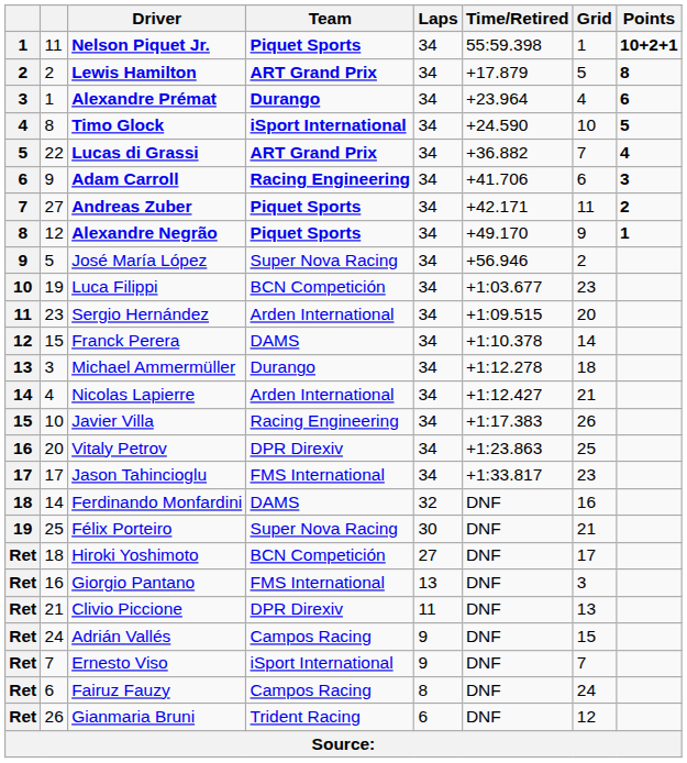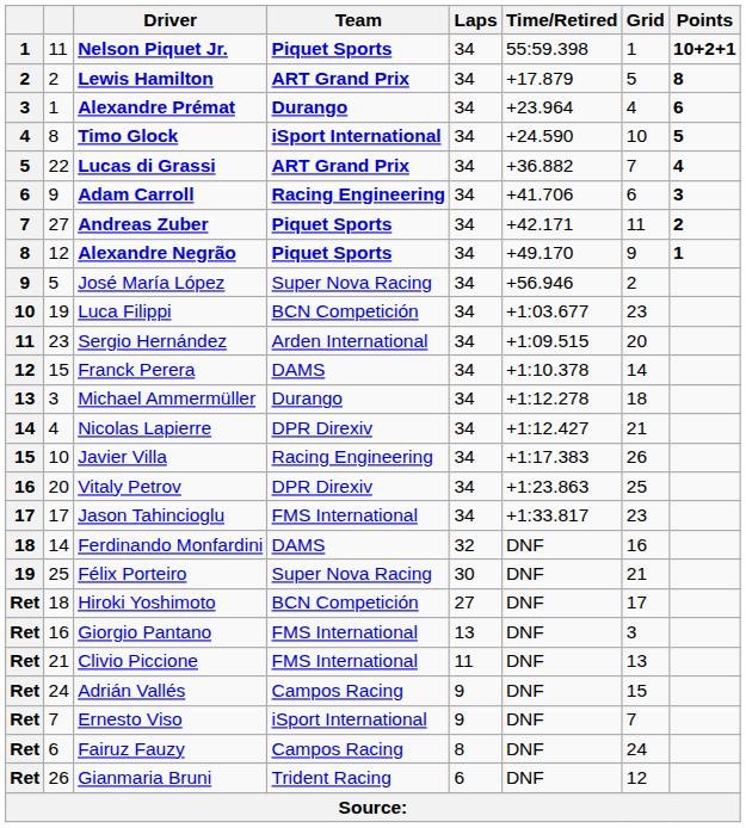 <table class="wikitable" style="font-size:85%">
 <tr>
 <th></th>
 <th></th>
 <th>Driver</th>
 <th>Team</th>
 <th>Laps</th>
 <th>Time/Retired</th>
 <th>Grid</th>
 <th>Points</th>
 </tr>
 <tr>
 <th>1</th>
 <td>11</td>
 <td> <strong><a href='#'>Nelson Piquet Jr.</a></strong></td>
 <td><strong><a href='#'>Piquet Sports</a></strong></td>
 <td>34</td>
 <td>55:59.398</td>
 <td>1</td>
 <td><strong>10+2+1</strong></td>
 </tr>
 <tr>
 <th>2</th>
 <td>2</td>
 <td> <strong><a href='#'>Lewis Hamilton</a></strong></td>
 <td><strong><a href='#'>ART Grand Prix</a></strong></td>
 <td>34</td>
 <td>+17.879</td>
 <td>5</td>
 <td><strong>8</strong></td>
 </tr>
 <tr>
 <th>3</th>
 <td>1</td>
 <td> <strong><a href='#'>Alexandre Prémat</a></strong></td>
 <td><strong><a href='#'>Durango</a></strong></td>
 <td>34</td>
 <td>+23.964</td>
 <td>4</td>
 <td><strong>6</strong></td>
 </tr>
 <tr>
 <th>4</th>
 <td>8</td>
 <td> <strong><a href='#'>Timo Glock</a></strong></td>
 <td><strong><a href='#'>iSport International</a></strong></td>
 <td>34</td>
 <td>+24.590</td>
 <td>10</td>
 <td><strong>5</strong></td>
 </tr>
 <tr>
 <th>5</th>
 <td>22</td>
 <td> <strong><a href='#'>Lucas di Grassi</a></strong></td>
 <td><strong><a href='#'>ART Grand Prix</a></strong></td>
 <td>34</td>
 <td>+36.882</td>
 <td>7</td>
 <td><strong>4</strong></td>
 </tr>
 <tr>
 <th>6</th>
 <td>9</td>
 <td> <strong><a href='#'>Adam Carroll</a></strong></td>
 <td><strong><a href='#'>Racing Engineering</a></strong></td>
 <td>34</td>
 <td>+41.706</td>
 <td>6</td>
 <td><strong>3</strong></td>
 </tr>
 <tr>
 <th>7</th>
 <td>27</td>
 <td> <strong><a href='#'>Andreas Zuber</a></strong></td>
 <td><strong><a href='#'>Piquet Sports</a></strong></td>
 <td>34</td>
 <td>+42.171</td>
 <td>11</td>
 <td><strong>2</strong></td>
 </tr>
 <tr>
 <th>8</th>
 <td>12</td>
 <td> <strong><a href='#'>Alexandre Negrão</a></strong></td>
 <td><strong><a href='#'>Piquet Sports</a></strong></td>
 <td>34</td>
 <td>+49.170</td>
 <td>9</td>
 <td><strong>1</strong></td>
 </tr>
 <tr>
 <th>9</th>
 <td>5</td>
 <td> <a href='#'>José María López</a></td>
 <td><a href='#'>Super Nova Racing</a></td>
 <td>34</td>
 <td>+56.946</td>
 <td>2</td>
 <td></td>
 </tr>
 <tr>
 <th>10</th>
 <td>19</td>
 <td> <a href='#'>Luca Filippi</a></td>
 <td><a href='#'>BCN Competición</a></td>
 <td>34</td>
 <td>+1:03.677</td>
 <td>23</td>
 <td></td>
 </tr>
 <tr>
 <th>11</th>
 <td>23</td>
 <td> <a href='#'>Sergio Hernández</a></td>
 <td><a href='#'>Arden International</a></td>
 <td>34</td>
 <td>+1:09.515</td>
 <td>20</td>
 <td></td>
 </tr>
 <tr>
 <th>12</th>
 <td>15</td>
 <td> <a href='#'>Franck Perera</a></td>
 <td><a href='#'>DAMS</a></td>
 <td>34</td>
 <td>+1:10.378</td>
 <td>14</td>
 <td></td>
 </tr>
 <tr>
 <th>13</th>
 <td>3</td>
 <td> <a href='#'>Michael Ammermüller</a></td>
 <td><a href='#'>Durango</a></td>
 <td>34</td>
 <td>+1:12.278</td>
 <td>18</td>
 <td></td>
 </tr>
 <tr>
 <th>14</th>
 <td>4</td>
 <td> <a href='#'>Nicolas Lapierre</a></td>
-<td><a href='#'>Arden International</a></td>
+<td><a href='#'>DPR Direxiv</a></td>
 <td>34</td>
 <td>+1:12.427</td>
 <td>21</td>
 <td></td>
 </tr>
 <tr>
 <th>15</th>
 <td>10</td>
 <td> <a href='#'>Javier Villa</a></td>
 <td><a href='#'>Racing Engineering</a></td>
 <td>34</td>
 <td>+1:17.383</td>
 <td>26</td>
 <td></td>
 </tr>
 <tr>
 <th>16</th>
 <td>20</td>
 <td> <a href='#'>Vitaly Petrov</a></td>
 <td><a href='#'>DPR Direxiv</a></td>
 <td>34</td>
 <td>+1:23.863</td>
 <td>25</td>
 <td></td>
 </tr>
 <tr>
 <th>17</th>
 <td>17</td>
 <td> <a href='#'>Jason Tahincioglu</a></td>
 <td><a href='#'>FMS International</a></td>
 <td>34</td>
 <td>+1:33.817</td>
 <td>23</td>
 <td></td>
 </tr>
 <tr>
 <th>18</th>
 <td>14</td>
 <td> <a href='#'>Ferdinando Monfardini</a></td>
 <td><a href='#'>DAMS</a></td>
 <td>32</td>
 <td>DNF</td>
 <td>16</td>
 <td></td>
 </tr>
 <tr>
 <th>19</th>
 <td>25</td>
 <td> <a href='#'>Félix Porteiro</a></td>
 <td><a href='#'>Super Nova Racing</a></td>
 <td>30</td>
 <td>DNF</td>
 <td>21</td>
 <td></td>
 </tr>
 <tr>
 <th>Ret</th>
 <td>18</td>
 <td> <a href='#'>Hiroki Yoshimoto</a></td>
 <td><a href='#'>BCN Competición</a></td>
 <td>27</td>
 <td>DNF</td>
 <td>17</td>
 <td></td>
 </tr>
 <tr>
 <th>Ret</th>
 <td>16</td>
 <td> <a href='#'>Giorgio Pantano</a></td>
 <td><a href='#'>FMS International</a></td>
 <td>13</td>
 <td>DNF</td>
 <td>3</td>
 <td></td>
 </tr>
 <tr>
 <th>Ret</th>
 <td>21</td>
 <td> <a href='#'>Clivio Piccione</a></td>
-<td><a href='#'>DPR Direxiv</a></td>
+<td><a href='#'>FMS International</a></td>
 <td>11</td>
 <td>DNF</td>
 <td>13</td>
 <td></td>
 </tr>
 <tr>
 <th>Ret</th>
 <td>24</td>
 <td> <a href='#'>Adrián Vallés</a></td>
 <td><a href='#'>Campos Racing</a></td>
 <td>9</td>
 <td>DNF</td>
 <td>15</td>
 <td></td>
 </tr>
 <tr>
 <th>Ret</th>
 <td>7</td>
 <td> <a href='#'>Ernesto Viso</a></td>
 <td><a href='#'>iSport International</a></td>
 <td>9</td>
 <td>DNF</td>
 <td>7</td>
 <td></td>
 </tr>
 <tr>
 <th>Ret</th>
 <td>6</td>
 <td> <a href='#'>Fairuz Fauzy</a></td>
 <td><a href='#'>Campos Racing</a></td>
 <td>8</td>
 <td>DNF</td>
 <td>24</td>
 <td></td>
 </tr>
 <tr>
 <th>Ret</th>
 <td>26</td>
 <td> <a href='#'>Gianmaria Bruni</a></td>
 <td><a href='#'>Trident Racing</a></td>
 <td>6</td>
 <td>DNF</td>
 <td>12</td>
 <td></td>
 </tr>
 <tr>
 <th colspan="8">Source:</th>
 </tr>
 </table>
